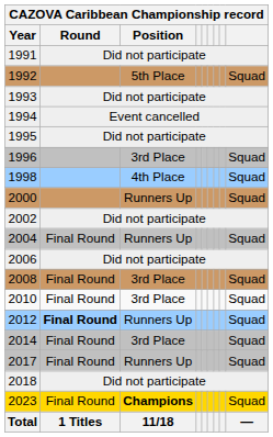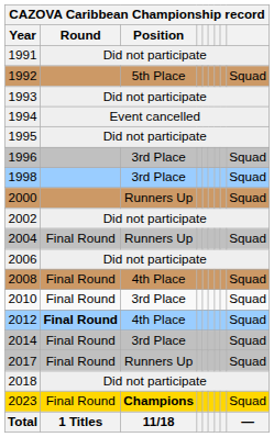 <table class="wikitable" style="text-align: center;">
 <tr>
 <th colspan=9>CAZOVA Caribbean Championship record</th>
 </tr>
 <tr>
 <th>Year</th>
 <th>Round</th>
 <th>Position</th>
 <th></th>
 <th></th>
 <th></th>
 <th></th>
 <th></th>
 <th></th>
 </tr>
 <tr bgcolor="efefef">
 <td> 1991</td>
 <td colspan=8>Did not participate</td>
 </tr>
 <tr bgcolor=cc9966>
 <td> 1992</td>
 <td></td>
 <td>5th Place</td>
 <td></td>
 <td></td>
 <td></td>
 <td></td>
 <td></td>
 <td>Squad</td>
 </tr>
 <tr bgcolor="efefef">
 <td> 1993</td>
 <td colspan=8>Did not participate</td>
 </tr>
 <tr bgcolor="efefef">
 <td> 1994</td>
 <td colspan=8>Event cancelled</td>
 </tr>
 <tr bgcolor="efefef">
 <td> 1995</td>
 <td colspan=8>Did not participate</td>
 </tr>
 <tr bgcolor=silver>
 <td> 1996</td>
 <td></td>
 <td>3rd Place</td>
 <td></td>
 <td></td>
 <td></td>
 <td></td>
 <td></td>
 <td>Squad</td>
 </tr>
 <tr bgcolor=#9acdff>
 <td> 1998</td>
 <td></td>
-<td>4th Place</td>
+<td>3rd Place</td>
 <td></td>
 <td></td>
 <td></td>
 <td></td>
 <td></td>
 <td>Squad</td>
 </tr>
 <tr bgcolor=cc9966>
 <td> 2000</td>
 <td></td>
 <td>Runners Up</td>
 <td></td>
 <td></td>
 <td></td>
 <td></td>
 <td></td>
 <td>Squad</td>
 </tr>
 <tr bgcolor="efefef">
 <td> 2002</td>
 <td colspan=8>Did not participate</td>
 </tr>
 <tr bgcolor=silver>
 <td> 2004</td>
 <td>Final Round</td>
 <td>Runners Up</td>
 <td></td>
 <td></td>
 <td></td>
 <td></td>
 <td></td>
 <td>Squad</td>
 </tr>
 <tr bgcolor="efefef">
 <td> 2006</td>
 <td colspan=8>Did not participate</td>
 </tr>
 <tr bgcolor=cc9966>
 <td> 2008</td>
 <td>Final Round</td>
-<td>3rd Place</td>
+<td>4th Place</td>
 <td></td>
 <td></td>
 <td></td>
 <td></td>
 <td></td>
 <td>Squad</td>
 </tr>
 <tr bgcolor=>
 <td> 2010</td>
 <td>Final Round</td>
 <td>3rd Place</td>
 <td></td>
 <td></td>
 <td></td>
 <td></td>
 <td></td>
 <td>Squad</td>
 </tr>
 <tr bgcolor=#9acdff>
 <td> 2012</td>
 <td><strong>Final Round</strong></td>
-<td>Runners Up</td>
+<td>4th Place</td>
 <td></td>
 <td></td>
 <td></td>
 <td></td>
 <td></td>
 <td>Squad</td>
 </tr>
 <tr bgcolor=silver>
 <td> 2014</td>
 <td>Final Round</td>
 <td>3rd Place</td>
 <td></td>
 <td></td>
 <td></td>
 <td></td>
 <td></td>
 <td>Squad</td>
 </tr>
 <tr bgcolor=silver>
 <td> 2017</td>
 <td>Final Round</td>
 <td>Runners Up</td>
 <td></td>
 <td></td>
 <td></td>
 <td></td>
 <td></td>
 <td>Squad</td>
 </tr>
 <tr bgcolor="efefef">
 <td> 2018</td>
 <td colspan=8>Did not participate</td>
 </tr>
 <tr bgcolor=gold>
 <td> 2023</td>
 <td>Final Round</td>
 <td><strong>Champions</strong></td>
 <td></td>
 <td></td>
 <td></td>
 <td></td>
 <td></td>
 <td>Squad</td>
 </tr>
 <tr>
 <th>Total</th>
 <th>1 Titles</th>
 <th>11/18</th>
 <th></th>
 <th></th>
 <th></th>
 <th></th>
 <th></th>
 <th>—</th>
 </tr>
 </table>
